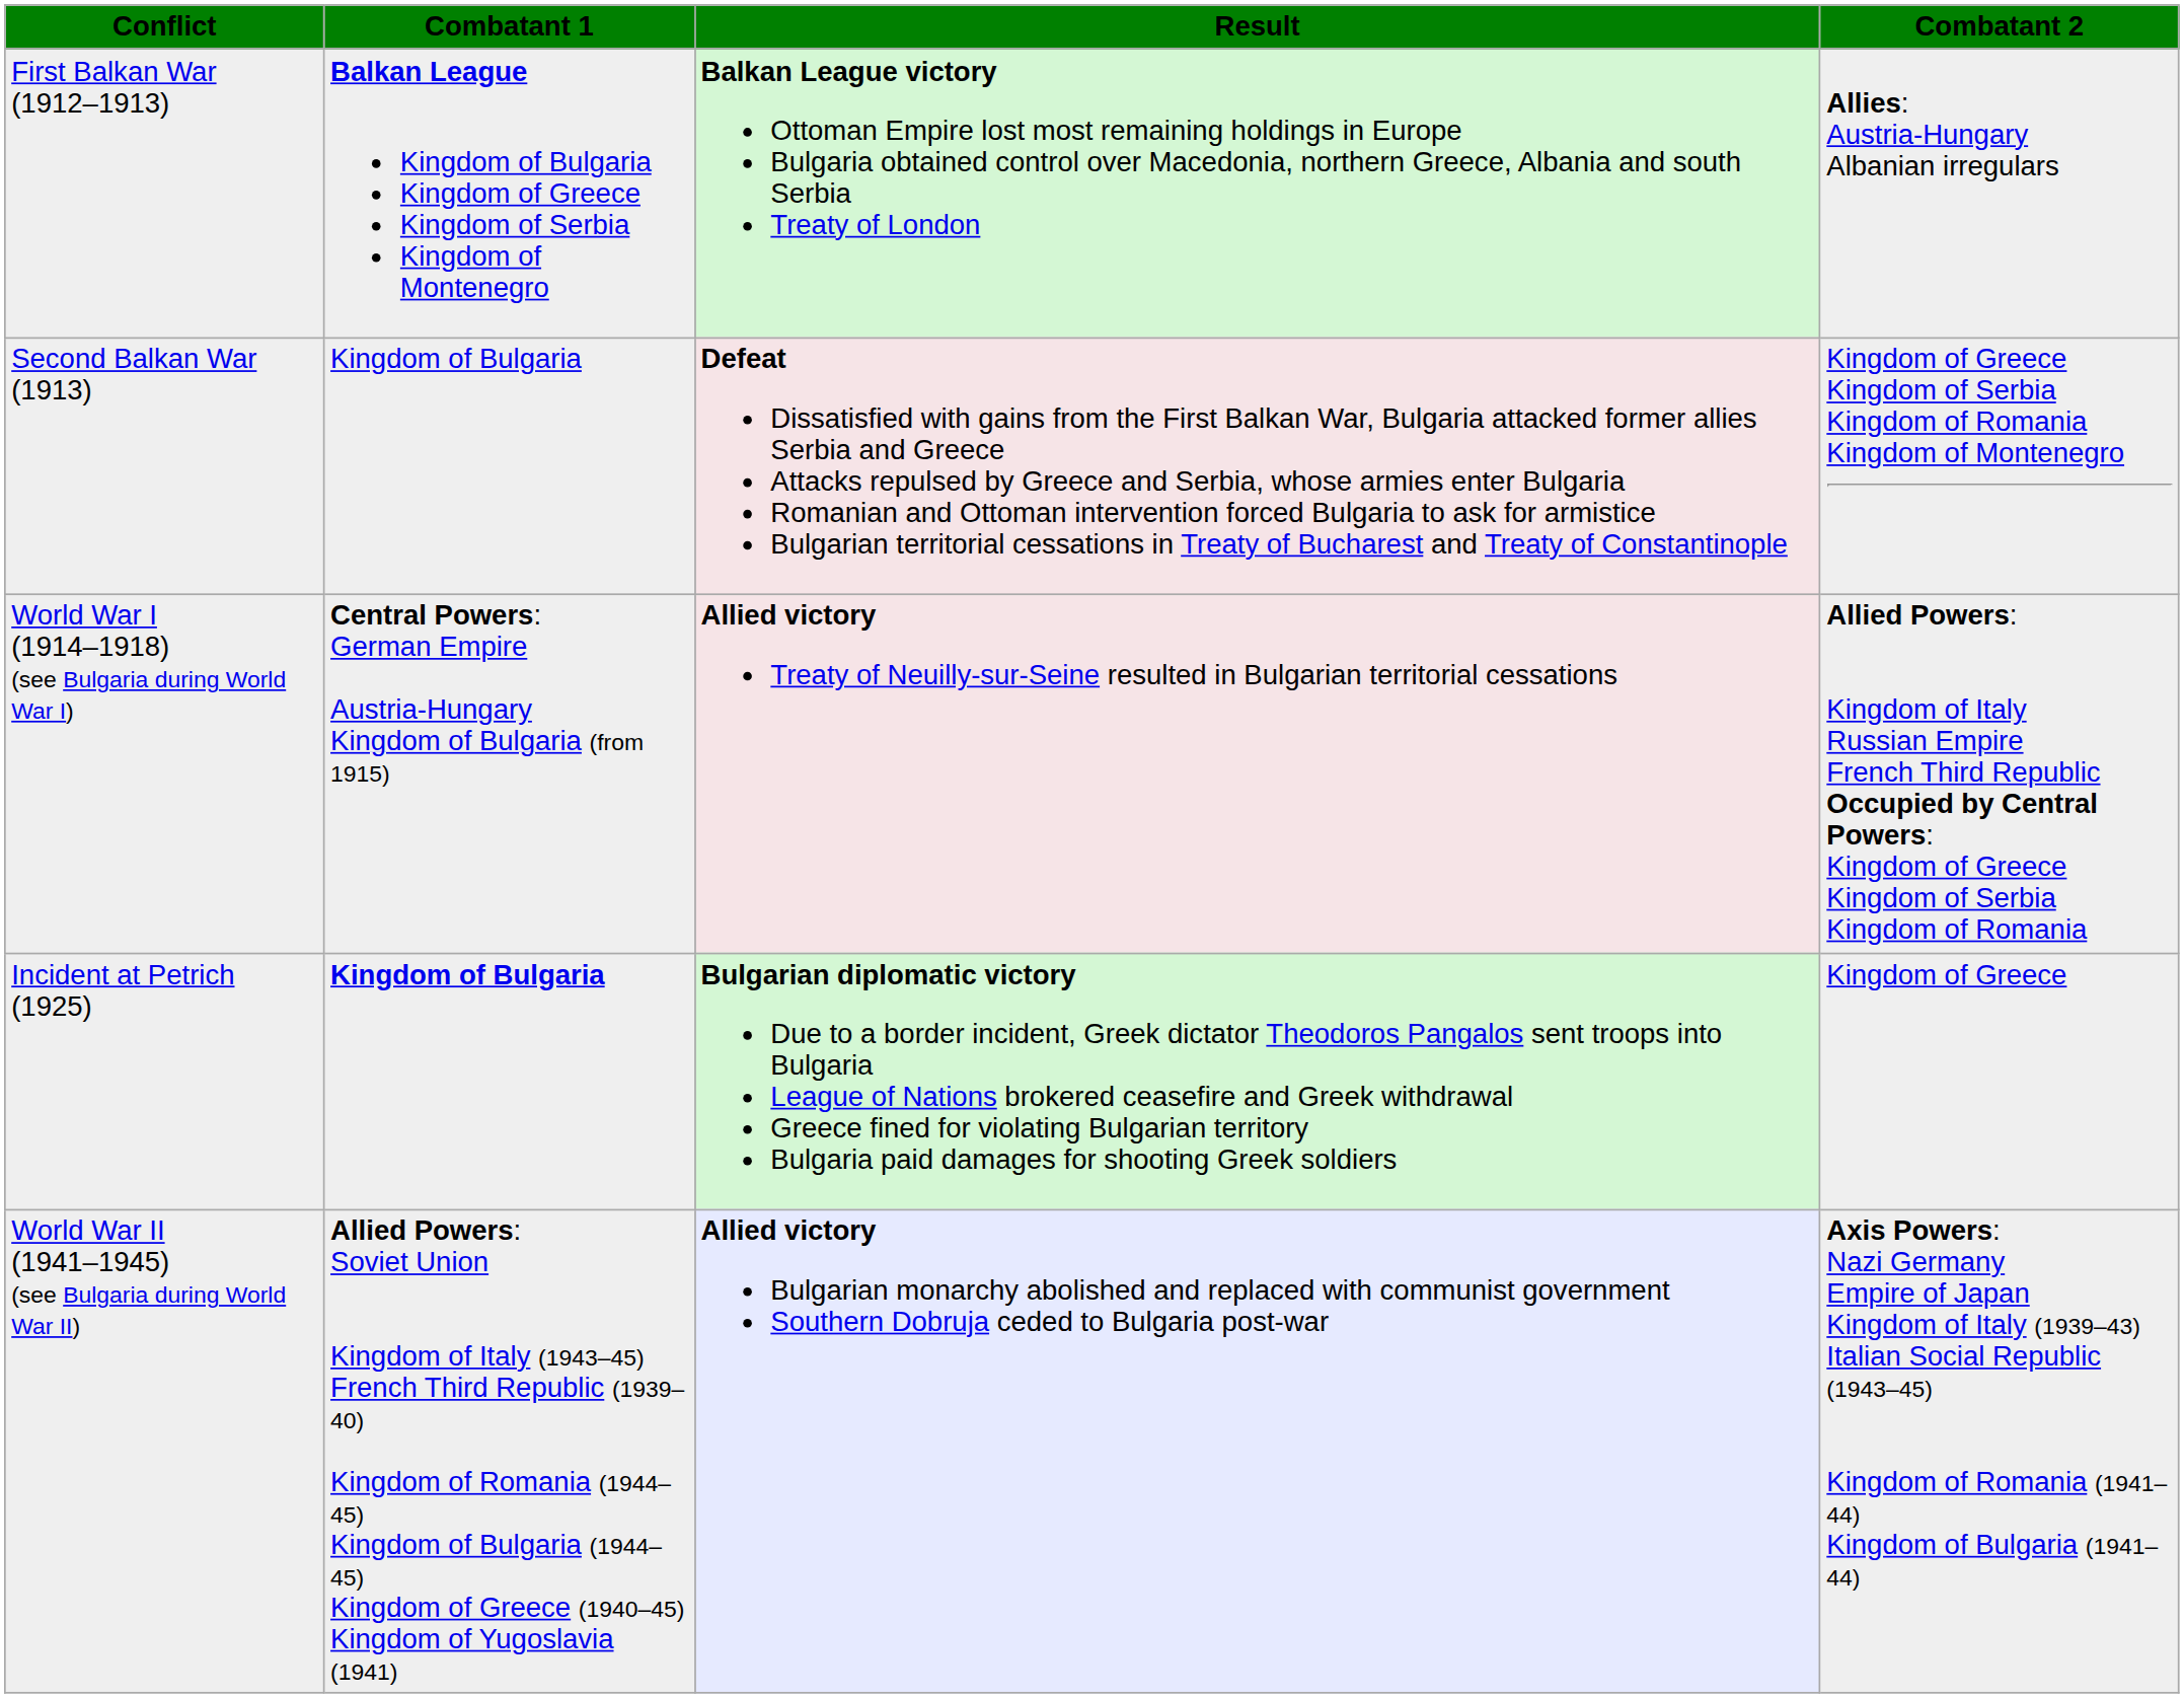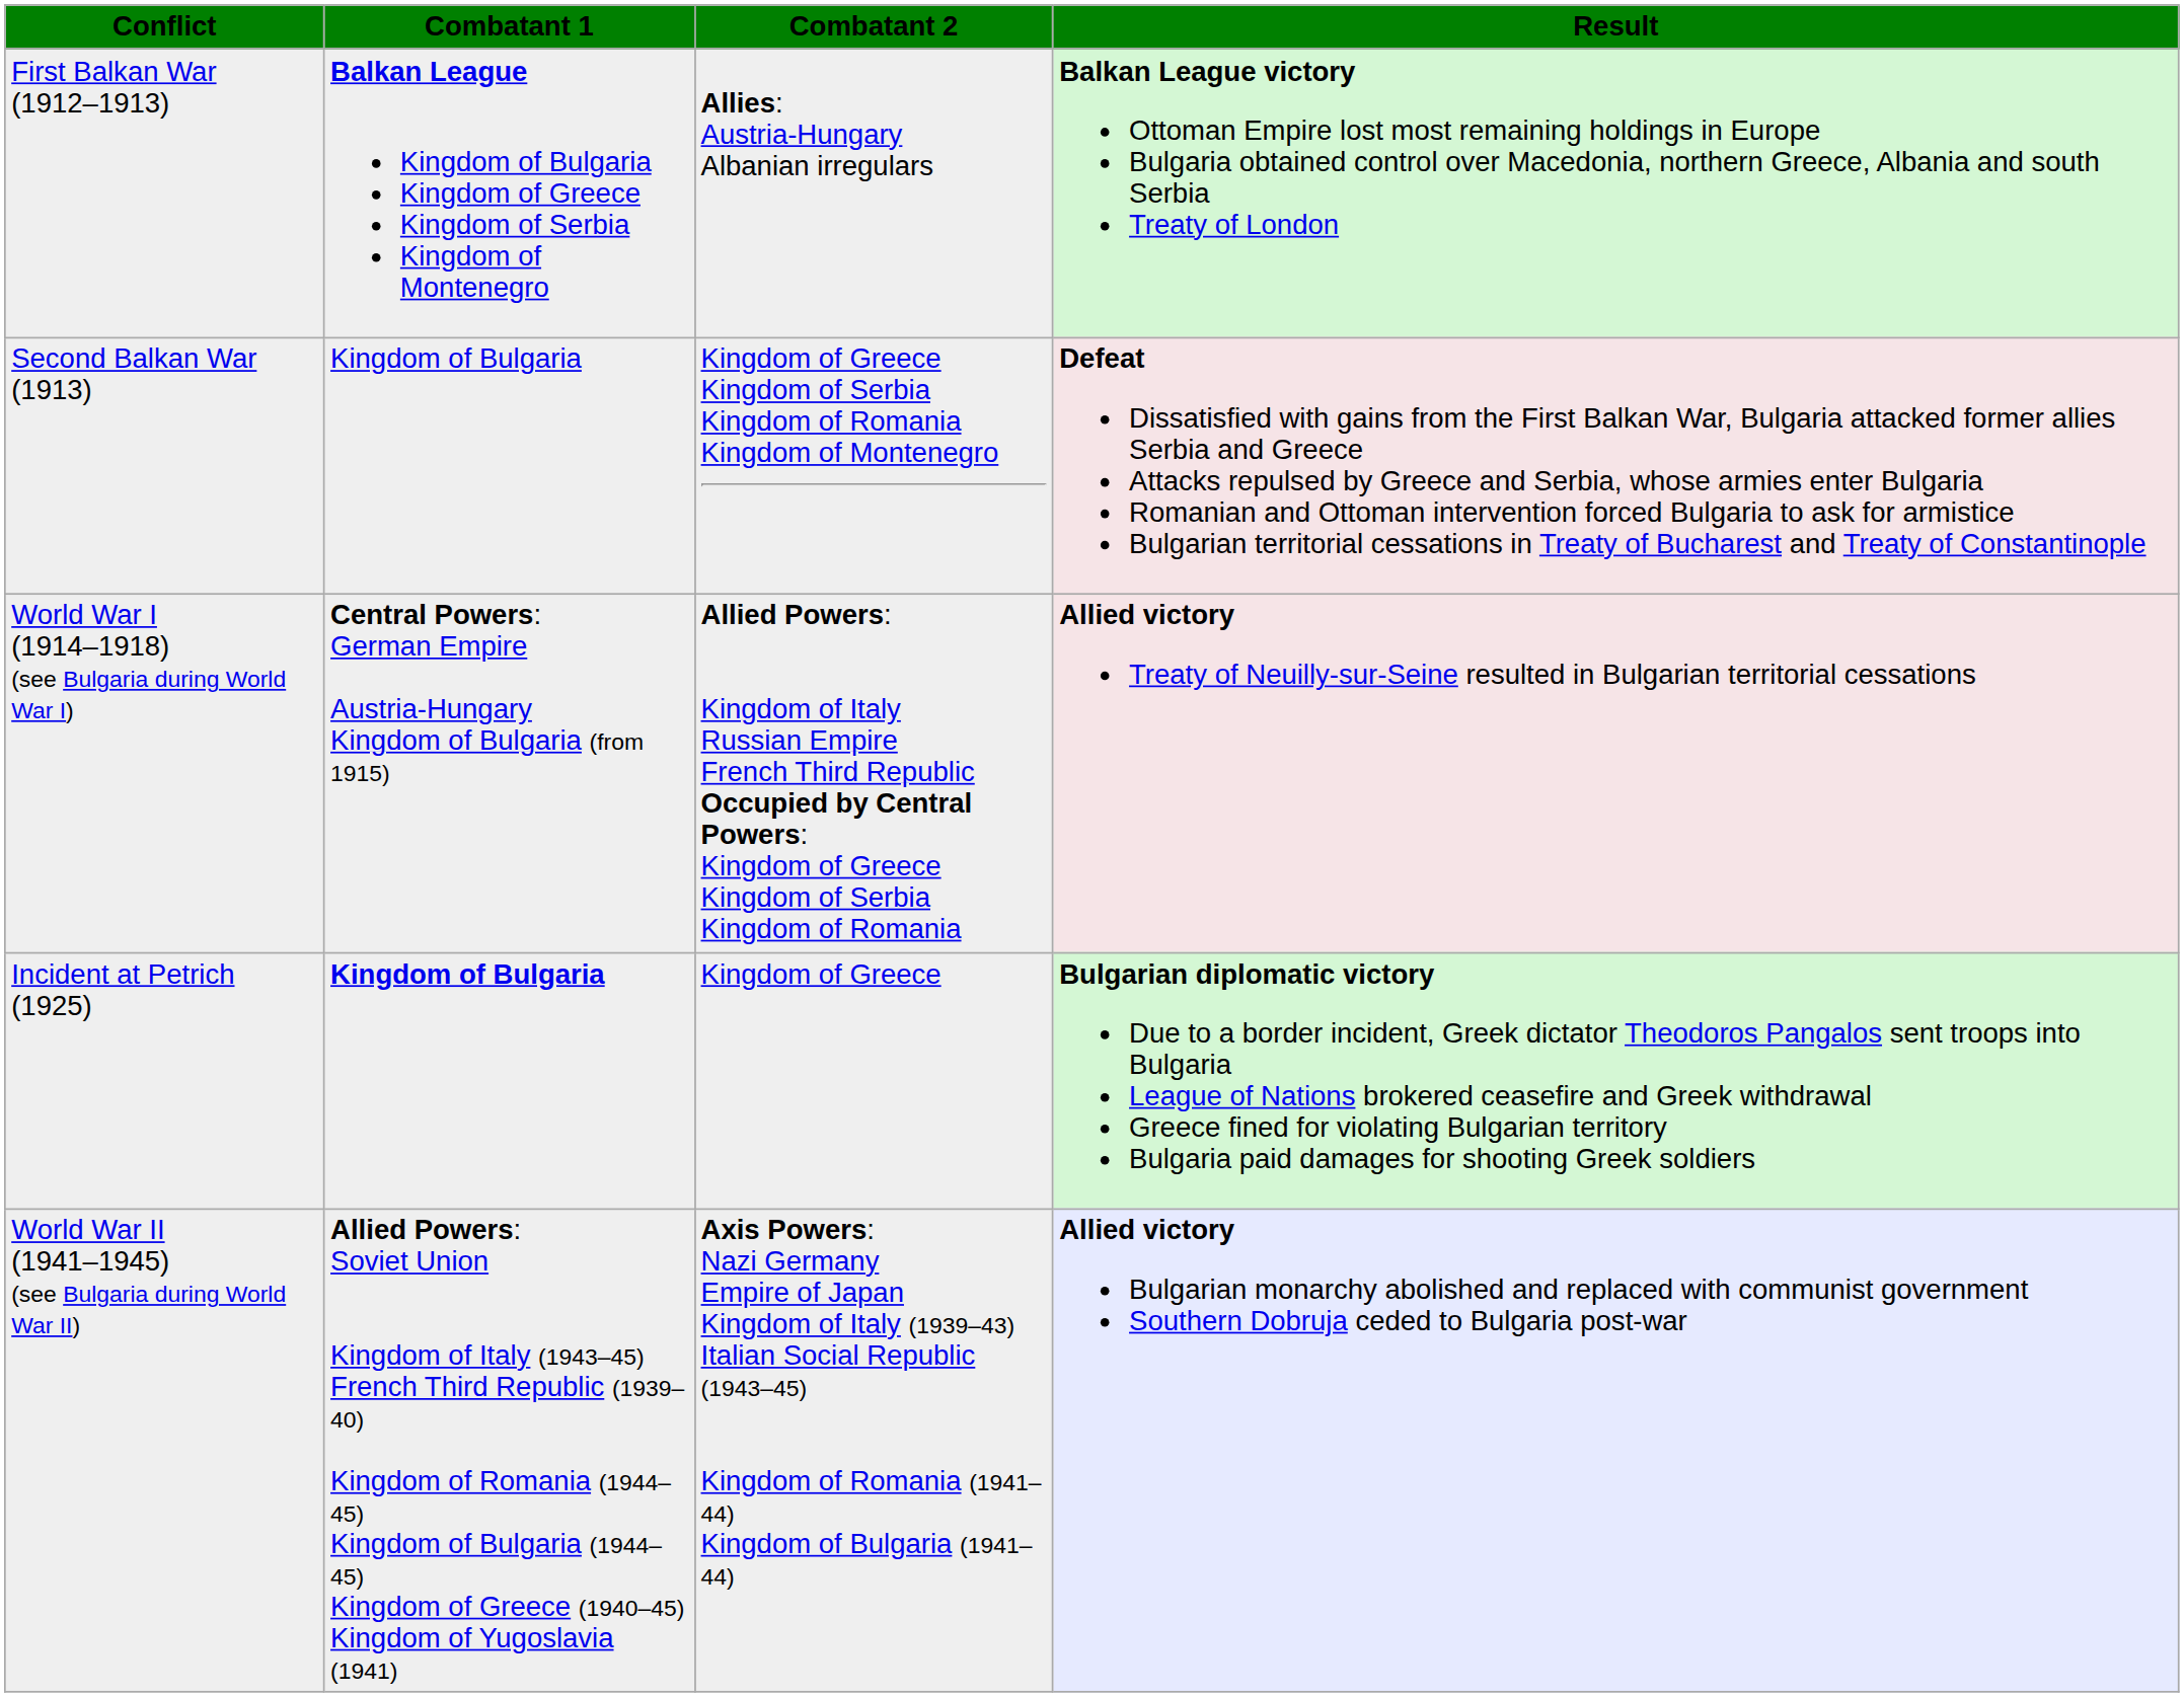 <table class="wikitable">
 <tr>
 <th style="background-color:green;" rowspan="1"><span>Conflict</span></th>
 <th style="background-color:green;" rowspan="1"><span>Combatant 1</span></th>
+<th style="background-color:green;" rowspan="1"><span>Combatant 2</span></th>
 <th style="background-color:green;" rowspan="1"><span>Result</span></th>
-<th style="background-color:green;" rowspan="1"><span>Combatant 2</span></th>
 </tr>
 <tr valign="top">
 <td style="background:#efefef"><a href='#'>First Balkan War</a><br>(1912–1913)</td>
 <td style="background:#efefef"><strong><a href='#'>Balkan League</a></strong><br><br><ul><li> <a href='#'>Kingdom of Bulgaria</a></li><li> <a href='#'>Kingdom of Greece</a></li><li> <a href='#'>Kingdom of Serbia</a></li><li> <a href='#'>Kingdom of Montenegro</a></li></ul></td>
+<td style="background:#efefef"><br><strong>Allies</strong>:<br> <a href='#'>Austria-Hungary</a> <br> Albanian irregulars</td>
 <td style="background:#D4F7D4"><strong>Balkan League victory</strong><br><ul><li>Ottoman Empire lost most remaining holdings in Europe</li><li>Bulgaria obtained control over Macedonia, northern Greece, Albania and south Serbia</li><li><a href='#'>Treaty of London</a></li></ul></td>
-<td style="background:#efefef"><br><strong>Allies</strong>:<br> <a href='#'>Austria-Hungary</a> <br> Albanian irregulars</td>
 </tr>
 <tr valign="top">
 <td style="background:#efefef"><a href='#'>Second Balkan War</a><br>(1913)</td>
 <td style="background:#efefef"> <a href='#'>Kingdom of Bulgaria</a></td>
+<td style="background:#efefef"> <a href='#'>Kingdom of Greece</a><br> <a href='#'>Kingdom of Serbia</a><br> <a href='#'>Kingdom of Romania</a><br> <a href='#'>Kingdom of Montenegro</a> <hr></td>
 <td style="background:#F6E4E7"><strong>Defeat</strong><br><ul><li>Dissatisfied with gains from the First Balkan War, Bulgaria attacked former allies Serbia and Greece</li><li>Attacks repulsed by Greece and Serbia, whose armies enter Bulgaria</li><li>Romanian and Ottoman intervention forced Bulgaria to ask for armistice</li><li>Bulgarian territorial cessations in <a href='#'>Treaty of Bucharest</a> and <a href='#'>Treaty of Constantinople</a></li></ul></td>
-<td style="background:#efefef"> <a href='#'>Kingdom of Greece</a><br> <a href='#'>Kingdom of Serbia</a><br> <a href='#'>Kingdom of Romania</a><br> <a href='#'>Kingdom of Montenegro</a> <hr></td>
 </tr>
 <tr valign="top">
 <td style="background:#efefef"><a href='#'>World War I</a><br>(1914–1918)<br><small>(see <a href='#'>Bulgaria during World War I</a>)</small></td>
 <td style="background:#efefef"><strong>Central Powers</strong>:<br> <a href='#'>German Empire</a><br><br> <a href='#'>Austria-Hungary</a><br> <a href='#'>Kingdom of Bulgaria</a> <small>(from 1915)</small></td>
+<td style="background:#efefef"><strong>Allied Powers</strong>:<br><br><br> <a href='#'>Kingdom of Italy</a> <br> <a href='#'>Russian Empire</a> <br> <a href='#'>French Third Republic</a><br><strong>Occupied by Central Powers</strong>:<br> <a href='#'>Kingdom of Greece</a><br> <a href='#'>Kingdom of Serbia</a><br> <a href='#'>Kingdom of Romania</a></td>
 <td style="background:#F6E4E7"><strong>Allied victory</strong><br><ul><li><a href='#'>Treaty of Neuilly-sur-Seine</a> resulted in Bulgarian territorial cessations</li></ul></td>
-<td style="background:#efefef"><strong>Allied Powers</strong>:<br><br><br> <a href='#'>Kingdom of Italy</a> <br> <a href='#'>Russian Empire</a> <br> <a href='#'>French Third Republic</a><br><strong>Occupied by Central Powers</strong>:<br> <a href='#'>Kingdom of Greece</a><br> <a href='#'>Kingdom of Serbia</a><br> <a href='#'>Kingdom of Romania</a></td>
 </tr>
 <tr valign="top">
 <td style="background:#efefef"><a href='#'>Incident at Petrich</a> (1925)</td>
 <td style="background:#efefef"><strong> <a href='#'>Kingdom of Bulgaria</a></strong></td>
+<td style="background:#efefef"> <a href='#'>Kingdom of Greece</a></td>
 <td style="background:#D4F7D4"><strong>Bulgarian diplomatic victory</strong><br><ul><li>Due to a border incident, Greek dictator <a href='#'>Theodoros Pangalos</a> sent troops into Bulgaria</li><li><a href='#'>League of Nations</a> brokered ceasefire and Greek withdrawal</li><li>Greece fined for violating Bulgarian territory</li><li>Bulgaria paid damages for shooting Greek soldiers</li></ul></td>
-<td style="background:#efefef"> <a href='#'>Kingdom of Greece</a></td>
 </tr>
 <tr valign="top">
 <td style="background:#efefef"><a href='#'>World War II</a> <br>(1941–1945)<br><small>(see <a href='#'>Bulgaria during World War II</a>)</small></td>
 <td style="background:#efefef"><strong>Allied Powers</strong>:<br> <a href='#'>Soviet Union</a> <br><br><br> <a href='#'>Kingdom of Italy</a> <small>(1943–45)</small><br> <a href='#'>French Third Republic</a> <small>(1939–40)</small><br><br> <a href='#'>Kingdom of Romania</a> <small>(1944–45)</small><br> <a href='#'>Kingdom of Bulgaria</a> <small>(1944–45)</small><br> <a href='#'>Kingdom of Greece</a> <small>(1940–45)</small><br> <a href='#'>Kingdom of Yugoslavia</a> <small>(1941)</small></td>
+<td style="background:#efefef"><strong>Axis Powers</strong>:<br> <a href='#'>Nazi Germany</a><br> <a href='#'>Empire of Japan</a><br> <a href='#'>Kingdom of Italy</a> <small>(1939–43)</small><br> <a href='#'>Italian Social Republic</a> <small>(1943–45)</small><br><br><br> <a href='#'>Kingdom of Romania</a> <small>(1941–44)</small><br> <a href='#'>Kingdom of Bulgaria</a> <small>(1941–44)</small></td>
 <td style="background:#E6EAFF"><strong>Allied victory</strong><br><ul><li>Bulgarian monarchy abolished and replaced with communist government</li><li><a href='#'>Southern Dobruja</a> ceded to Bulgaria post-war</li></ul></td>
-<td style="background:#efefef"><strong>Axis Powers</strong>:<br> <a href='#'>Nazi Germany</a><br> <a href='#'>Empire of Japan</a><br> <a href='#'>Kingdom of Italy</a> <small>(1939–43)</small><br> <a href='#'>Italian Social Republic</a> <small>(1943–45)</small><br><br><br> <a href='#'>Kingdom of Romania</a> <small>(1941–44)</small><br> <a href='#'>Kingdom of Bulgaria</a> <small>(1941–44)</small></td>
 </tr>
 </table>
